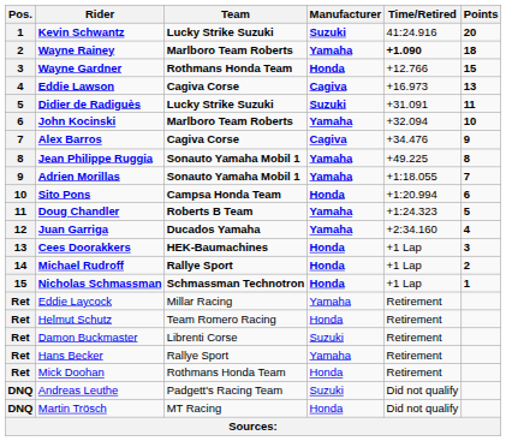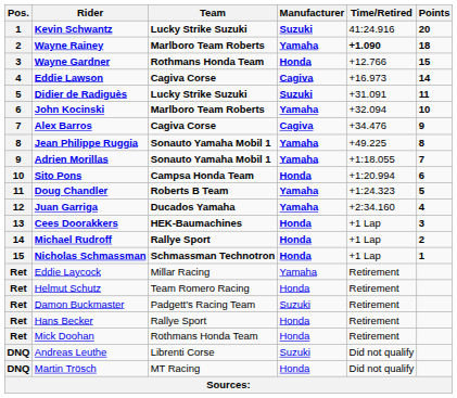 <table class="wikitable" style="font-size: 95%;">
 <tr>
 <th>Pos.</th>
 <th>Rider</th>
 <th>Team</th>
 <th>Manufacturer</th>
 <th>Time/Retired</th>
 <th>Points</th>
 </tr>
 <tr>
 <th>1</th>
 <td> <strong><a href='#'>Kevin Schwantz</a></strong></td>
 <td><strong>Lucky Strike Suzuki</strong></td>
 <td><strong><a href='#'>Suzuki</a></strong></td>
 <td>41:24.916</td>
 <td><strong>20</strong></td>
 </tr>
 <tr>
 <th>2</th>
 <td> <strong><a href='#'>Wayne Rainey</a></strong></td>
 <td><strong>Marlboro Team Roberts</strong></td>
 <td><strong><a href='#'>Yamaha</a></strong></td>
 <td><strong>+1.090</strong></td>
 <td><strong>18</strong></td>
 </tr>
 <tr>
 <th>3</th>
 <td> <strong><a href='#'>Wayne Gardner</a></strong></td>
 <td><strong>Rothmans Honda Team</strong></td>
 <td><strong><a href='#'>Honda</a></strong></td>
 <td>+12.766</td>
 <td><strong>15</strong></td>
 </tr>
 <tr>
 <th>4</th>
 <td> <strong><a href='#'>Eddie Lawson</a></strong></td>
 <td><strong>Cagiva Corse</strong></td>
 <td><strong><a href='#'>Cagiva</a></strong></td>
 <td>+16.973</td>
-<td><strong>13</strong></td>
+<td><strong>14</strong></td>
 </tr>
 <tr>
 <th>5</th>
 <td> <strong><a href='#'>Didier de Radiguès</a></strong></td>
 <td><strong>Lucky Strike Suzuki</strong></td>
 <td><strong><a href='#'>Suzuki</a></strong></td>
 <td>+31.091</td>
 <td><strong>11</strong></td>
 </tr>
 <tr>
 <th>6</th>
 <td> <strong><a href='#'>John Kocinski</a></strong></td>
 <td><strong>Marlboro Team Roberts</strong></td>
 <td><strong><a href='#'>Yamaha</a></strong></td>
 <td>+32.094</td>
 <td><strong>10</strong></td>
 </tr>
 <tr>
 <th>7</th>
 <td> <strong><a href='#'>Alex Barros</a></strong></td>
 <td><strong>Cagiva Corse</strong></td>
 <td><strong><a href='#'>Cagiva</a></strong></td>
 <td>+34.476</td>
 <td><strong>9</strong></td>
 </tr>
 <tr>
 <th>8</th>
 <td> <strong><a href='#'>Jean Philippe Ruggia</a></strong></td>
 <td><strong>Sonauto Yamaha Mobil 1</strong></td>
 <td><strong><a href='#'>Yamaha</a></strong></td>
 <td>+49.225</td>
 <td><strong>8</strong></td>
 </tr>
 <tr>
 <th>9</th>
 <td> <strong><a href='#'>Adrien Morillas</a></strong></td>
 <td><strong>Sonauto Yamaha Mobil 1</strong></td>
 <td><strong><a href='#'>Yamaha</a></strong></td>
 <td>+1:18.055</td>
 <td><strong>7</strong></td>
 </tr>
 <tr>
 <th>10</th>
 <td> <strong><a href='#'>Sito Pons</a></strong></td>
 <td><strong>Campsa Honda Team</strong></td>
 <td><strong><a href='#'>Honda</a></strong></td>
 <td>+1:20.994</td>
 <td><strong>6</strong></td>
 </tr>
 <tr>
 <th>11</th>
 <td> <strong><a href='#'>Doug Chandler</a></strong></td>
 <td><strong>Roberts B Team</strong></td>
 <td><strong><a href='#'>Yamaha</a></strong></td>
 <td>+1:24.323</td>
 <td><strong>5</strong></td>
 </tr>
 <tr>
 <th>12</th>
 <td> <strong><a href='#'>Juan Garriga</a></strong></td>
 <td><strong>Ducados Yamaha</strong></td>
 <td><strong><a href='#'>Yamaha</a></strong></td>
 <td>+2:34.160</td>
 <td><strong>4</strong></td>
 </tr>
 <tr>
 <th>13</th>
 <td> <strong><a href='#'>Cees Doorakkers</a></strong></td>
 <td><strong>HEK-Baumachines</strong></td>
 <td><strong><a href='#'>Honda</a></strong></td>
 <td>+1 Lap</td>
 <td><strong>3</strong></td>
 </tr>
 <tr>
 <th>14</th>
 <td> <strong><a href='#'>Michael Rudroff</a></strong></td>
 <td><strong>Rallye Sport</strong></td>
 <td><strong><a href='#'>Honda</a></strong></td>
 <td>+1 Lap</td>
 <td><strong>2</strong></td>
 </tr>
 <tr>
 <th>15</th>
 <td> <strong><a href='#'>Nicholas Schmassman</a></strong></td>
 <td><strong>Schmassman Technotron</strong></td>
 <td><strong><a href='#'>Honda</a></strong></td>
 <td>+1 Lap</td>
 <td><strong>1</strong></td>
 </tr>
 <tr>
 <th>Ret</th>
 <td> <a href='#'>Eddie Laycock</a></td>
 <td>Millar Racing</td>
 <td><a href='#'>Yamaha</a></td>
 <td>Retirement</td>
 <td></td>
 </tr>
 <tr>
 <th>Ret</th>
 <td> <a href='#'>Helmut Schutz</a></td>
 <td>Team Romero Racing</td>
 <td><a href='#'>Honda</a></td>
 <td>Retirement</td>
 <td></td>
 </tr>
 <tr>
 <th>Ret</th>
 <td> <a href='#'>Damon Buckmaster</a></td>
-<td>Librenti Corse</td>
+<td>Padgett's Racing Team</td>
 <td><a href='#'>Suzuki</a></td>
 <td>Retirement</td>
 <td></td>
 </tr>
 <tr>
 <th>Ret</th>
 <td> <a href='#'>Hans Becker</a></td>
 <td>Rallye Sport</td>
-<td><a href='#'>Yamaha</a></td>
+<td><a href='#'>Honda</a></td>
 <td>Retirement</td>
 <td></td>
 </tr>
 <tr>
 <th>Ret</th>
 <td> <a href='#'>Mick Doohan</a></td>
 <td>Rothmans Honda Team</td>
 <td><a href='#'>Honda</a></td>
 <td>Retirement</td>
 <td></td>
 </tr>
 <tr>
 <th>DNQ</th>
 <td> <a href='#'>Andreas Leuthe</a></td>
-<td>Padgett's Racing Team</td>
+<td>Librenti Corse</td>
 <td><a href='#'>Suzuki</a></td>
 <td>Did not qualify</td>
 <td></td>
 </tr>
 <tr>
 <th>DNQ</th>
 <td> <a href='#'>Martin Trösch</a></td>
 <td>MT Racing</td>
 <td><a href='#'>Honda</a></td>
 <td>Did not qualify</td>
 <td></td>
 </tr>
 <tr>
 <th colspan=8>Sources:</th>
 </tr>
 </table>
